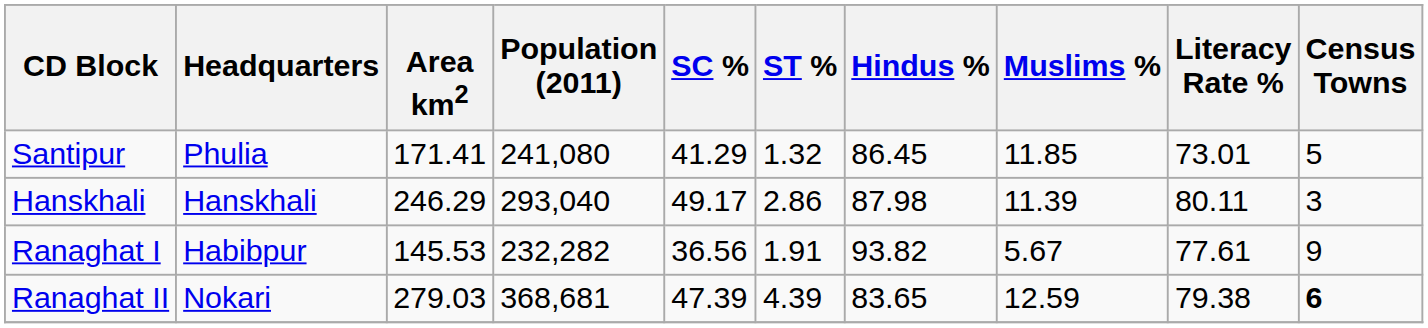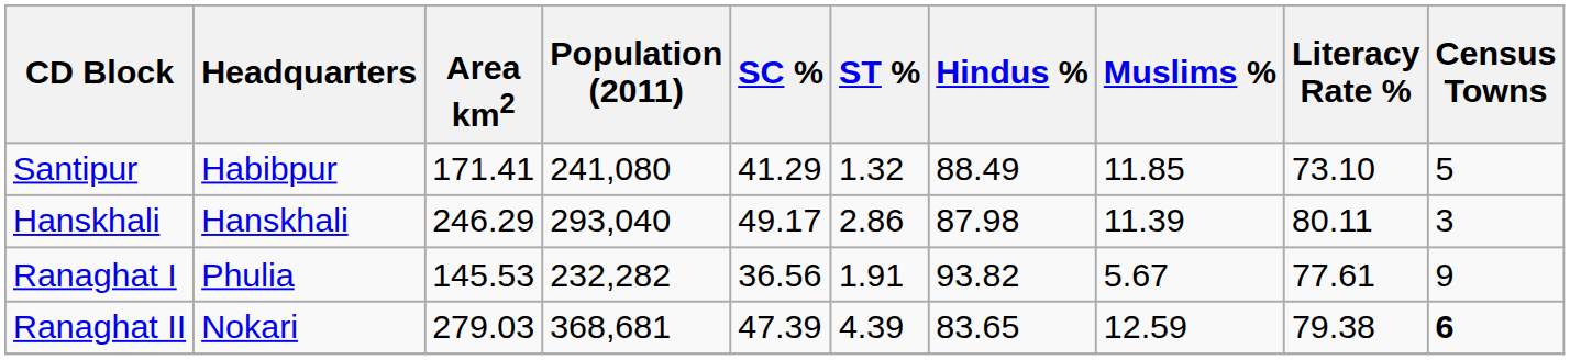 <table class="wikitable sortable">
 <tr>
 <th>CD Block</th>
 <th>Headquarters</th>
 <th><br>Area<br>km<sup>2</sup></th>
 <th>Population<br>(2011)</th>
 <th><a href='#'>SC</a> %</th>
 <th><a href='#'>ST</a> %</th>
 <th><a href='#'>Hindus</a> %</th>
 <th><a href='#'>Muslims</a> %</th>
 <th>Literacy<br> Rate %</th>
 <th>Census<br>Towns</th>
 </tr>
 <tr>
 <td><a href='#'>Santipur</a></td>
-<td><a href='#'>Phulia</a></td>
+<td><a href='#'>Habibpur</a></td>
 <td>171.41</td>
 <td>241,080</td>
 <td>41.29</td>
 <td>1.32</td>
-<td>86.45</td>
+<td>88.49</td>
 <td>11.85</td>
-<td>73.01</td>
+<td>73.10</td>
 <td>5</td>
 </tr>
 <tr>
 <td><a href='#'>Hanskhali</a></td>
 <td><a href='#'>Hanskhali</a></td>
 <td>246.29</td>
 <td>293,040</td>
 <td>49.17</td>
 <td>2.86</td>
 <td>87.98</td>
 <td>11.39</td>
 <td>80.11</td>
 <td>3</td>
 </tr>
 <tr>
 <td><a href='#'>Ranaghat I</a></td>
-<td><a href='#'>Habibpur</a></td>
+<td><a href='#'>Phulia</a></td>
 <td>145.53</td>
 <td>232,282</td>
 <td>36.56</td>
 <td>1.91</td>
 <td>93.82</td>
 <td>5.67</td>
 <td>77.61</td>
 <td>9</td>
 </tr>
 <tr>
 <td><a href='#'>Ranaghat II</a></td>
 <td><a href='#'>Nokari</a></td>
 <td>279.03</td>
 <td>368,681</td>
 <td>47.39</td>
 <td>4.39</td>
 <td>83.65</td>
 <td>12.59</td>
 <td>79.38</td>
 <td><strong>6</strong></td>
 </tr>
 <tr>
 </tr>
 </table>
